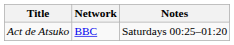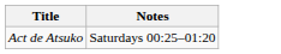 <table class="wikitable">
 <tr>
 <th>Title</th>
-<th>Network</th>
 <th>Notes</th>
 </tr>
 <tr>
 <td><em>Act de Atsuko</em></td>
-<td><a href='#'>BBC</a></td>
 <td>Saturdays 00:25–01:20</td>
 </tr>
 </table>
